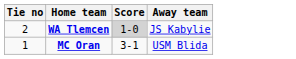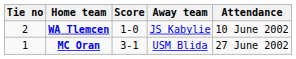 <table class="wikitable" style="text-align:center">
 <tr>
 <th>Tie no</th>
 <th>Home team</th>
 <th>Score</th>
 <th>Away team</th>
+<th>Attendance</th>
 </tr>
 <tr>
 <td>2</td>
 <td><strong><a href='#'>WA Tlemcen</a></strong></td>
-<td style="background: lightgrey;">1-0</td>
+<td>1-0</td>
 <td><a href='#'>JS Kabylie</a></td>
+<td>10 June 2002</td>
 </tr>
 <tr>
 <td>1</td>
 <td><strong><a href='#'>MC Oran</a></strong></td>
 <td>3-1</td>
 <td><a href='#'>USM Blida</a></td>
+<td>27 June 2002</td>
 </tr>
 </table>
